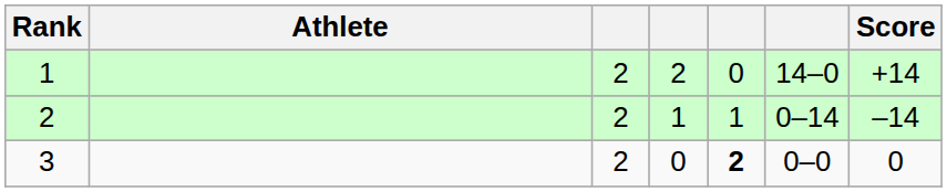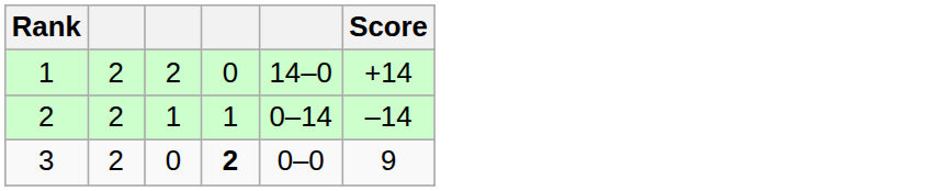 <table class="wikitable" style="text-align: center;">
 <tr>
 <th width=25>Rank</th>
-<th width=275>Athlete</th>
 <th width=25></th>
 <th width=25></th>
 <th width=25></th>
 <th width=40></th>
 <th width=40>Score</th>
 </tr>
 <tr bgcolor=ccffcc>
 <td>1</td>
-<td align=left></td>
 <td>2</td>
 <td>2</td>
 <td>0</td>
 <td>14–0</td>
 <td>+14</td>
 </tr>
 <tr bgcolor=ccffcc>
 <td>2</td>
-<td align=left></td>
 <td>2</td>
 <td>1</td>
 <td>1</td>
 <td>0–14</td>
 <td>–14</td>
 </tr>
 <tr>
 <td>3</td>
-<td align=left></td>
 <td>2</td>
 <td>0</td>
 <td><strong>2</strong></td>
 <td>0–0</td>
-<td>0</td>
+<td>9</td>
 </tr>
 </table>
